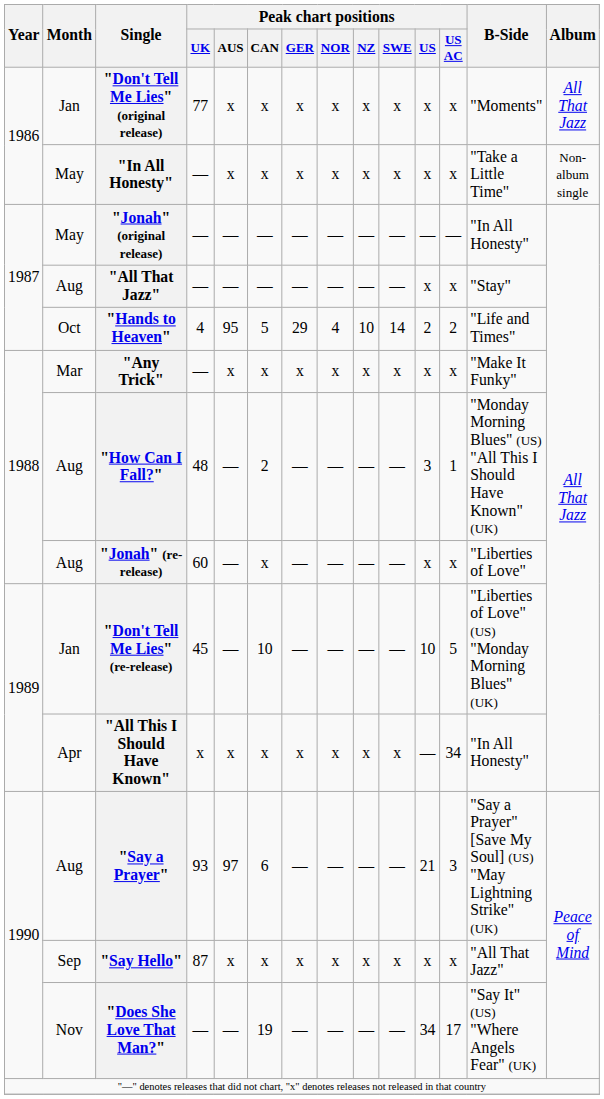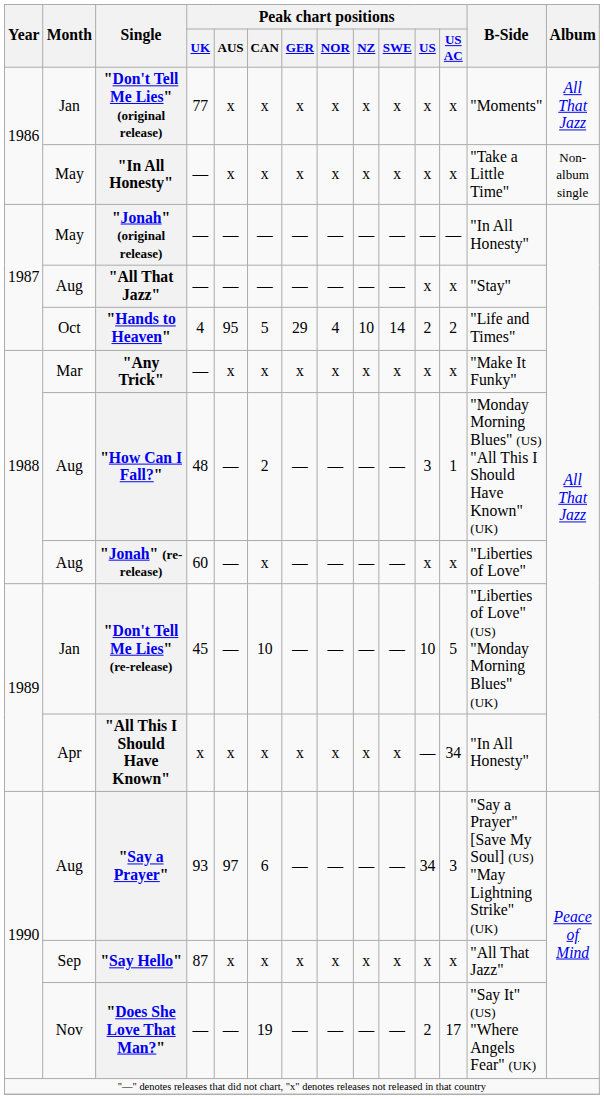 <table class="wikitable plainrowheaders" style="text-align:center;">
 <tr>
 <th rowspan="2">Year</th>
 <th rowspan="2">Month</th>
 <th rowspan="2" style="width:16em;">Single</th>
 <th colspan="9">Peak chart positions</th>
 <th rowspan="2">B-Side</th>
 <th rowspan="2">Album</th>
 </tr>
 <tr style="font-size:smaller;">
 <th width="35"><a href='#'>UK</a><br></th>
 <th width="35">AUS </th>
 <th width="35">CAN </th>
 <th width="35"><a href='#'>GER</a><br></th>
 <th width="35"><a href='#'>NOR</a><br></th>
 <th width="35"><a href='#'>NZ</a><br></th>
 <th width="35"><a href='#'>SWE</a><br></th>
 <th width="35"><a href='#'>US</a><br></th>
 <th width="35"><a href='#'>US<br>AC</a><br></th>
 </tr>
 <tr>
 <td rowspan="2">1986</td>
 <td>Jan</td>
 <th scope="row">"<a href='#'>Don't Tell Me Lies</a>" <small>(original release)</small></th>
 <td>77</td>
 <td>x</td>
 <td>x</td>
 <td>x</td>
 <td>x</td>
 <td>x</td>
 <td>x</td>
 <td>x</td>
 <td>x</td>
 <td align="left">"Moments"</td>
 <td align="center"><em><a href='#'>All That Jazz</a></em></td>
 </tr>
 <tr>
 <td>May</td>
 <th scope="row">"In All Honesty"</th>
 <td>—</td>
 <td>x</td>
 <td>x</td>
 <td>x</td>
 <td>x</td>
 <td>x</td>
 <td>x</td>
 <td>x</td>
 <td>x</td>
 <td align="left">"Take a Little Time"</td>
 <td><small>Non-album single</small></td>
 </tr>
 <tr>
 <td rowspan="3">1987</td>
 <td>May</td>
 <th scope="row">"<a href='#'>Jonah</a>" <small>(original release)</small></th>
 <td>—</td>
 <td>—</td>
 <td>—</td>
 <td>—</td>
 <td>—</td>
 <td>—</td>
 <td>—</td>
 <td>—</td>
 <td>—</td>
 <td align="left">"In All Honesty"</td>
 <td rowspan="8"><em><a href='#'>All That Jazz</a></em></td>
 </tr>
 <tr>
 <td>Aug</td>
 <th scope="row">"All That Jazz"</th>
 <td>—</td>
 <td>—</td>
 <td>—</td>
 <td>—</td>
 <td>—</td>
 <td>—</td>
 <td>—</td>
 <td>x</td>
 <td>x</td>
 <td align="left">"Stay"</td>
 </tr>
 <tr>
 <td>Oct</td>
 <th scope="row">"<a href='#'>Hands to Heaven</a>"</th>
 <td>4</td>
 <td>95</td>
 <td>5</td>
 <td>29</td>
 <td>4</td>
 <td>10</td>
 <td>14</td>
 <td>2</td>
 <td>2</td>
 <td align="left">"Life and Times"</td>
 </tr>
 <tr>
 <td rowspan="3">1988</td>
 <td>Mar</td>
 <th scope="row">"Any Trick"</th>
 <td>—</td>
 <td>x</td>
 <td>x</td>
 <td>x</td>
 <td>x</td>
 <td>x</td>
 <td>x</td>
 <td>x</td>
 <td>x</td>
 <td align="left">"Make It Funky"</td>
 </tr>
 <tr>
 <td>Aug</td>
 <th scope="row">"<a href='#'>How Can I Fall?</a>"</th>
 <td>48</td>
 <td>—</td>
 <td>2</td>
 <td>—</td>
 <td>—</td>
 <td>—</td>
 <td>—</td>
 <td>3</td>
 <td>1</td>
 <td align="left">"Monday Morning Blues" <small>(US)</small><br>"All This I Should Have Known" <small>(UK)</small></td>
 </tr>
 <tr>
 <td>Aug</td>
 <th scope="row">"<a href='#'>Jonah</a>" <small>(re-release)</small></th>
 <td>60</td>
 <td>—</td>
 <td>x</td>
 <td>—</td>
 <td>—</td>
 <td>—</td>
 <td>—</td>
 <td>x</td>
 <td>x</td>
 <td align="left">"Liberties of Love"</td>
 </tr>
 <tr>
 <td rowspan="2">1989</td>
 <td>Jan</td>
 <th scope="row">"<a href='#'>Don't Tell Me Lies</a>" <small>(re-release)</small></th>
 <td>45</td>
 <td>—</td>
 <td>10</td>
 <td>—</td>
 <td>—</td>
 <td>—</td>
 <td>—</td>
 <td>10</td>
 <td>5</td>
 <td align="left">"Liberties of Love" <small>(US)</small><br>"Monday Morning Blues" <small>(UK)</small></td>
 </tr>
 <tr>
 <td>Apr</td>
 <th scope="row">"All This I Should Have Known"</th>
 <td>x</td>
 <td>x</td>
 <td>x</td>
 <td>x</td>
 <td>x</td>
 <td>x</td>
 <td>x</td>
 <td>—</td>
 <td>34</td>
 <td align="left">"In All Honesty"</td>
 </tr>
 <tr>
 <td rowspan="3">1990</td>
 <td>Aug</td>
 <th scope="row">"<a href='#'>Say a Prayer</a>"</th>
 <td>93</td>
 <td>97</td>
 <td>6</td>
 <td>—</td>
 <td>—</td>
 <td>—</td>
 <td>—</td>
-<td>21</td>
+<td>34</td>
 <td>3</td>
 <td align="left">"Say a Prayer" [Save My Soul] <small>(US)</small><br>"May Lightning Strike" <small>(UK)</small></td>
 <td align="center" rowspan="3"><em><a href='#'>Peace of Mind</a></em></td>
 </tr>
 <tr>
 <td>Sep</td>
 <th scope="row">"<a href='#'>Say Hello</a>"</th>
 <td>87</td>
 <td>x</td>
 <td>x</td>
 <td>x</td>
 <td>x</td>
 <td>x</td>
 <td>x</td>
 <td>x</td>
 <td>x</td>
 <td align="left">"All That Jazz"</td>
 </tr>
 <tr>
 <td>Nov</td>
 <th scope="row">"<a href='#'>Does She Love That Man?</a>"</th>
 <td>—</td>
 <td>—</td>
 <td>19</td>
 <td>—</td>
 <td>—</td>
 <td>—</td>
 <td>—</td>
-<td>34</td>
+<td>2</td>
 <td>17</td>
 <td align="left">"Say It" <small>(US)</small><br>"Where Angels Fear" <small>(UK)</small></td>
 </tr>
 <tr>
 <td colspan="14" style="font-size:8pt">"—" denotes releases that did not chart, "x" denotes releases not released in that country</td>
 </tr>
 <tr>
 </tr>
 </table>
